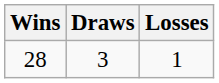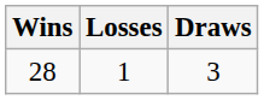 <table class="wikitable">
 <tr>
 <th>Wins</th>
+<th>Losses</th>
 <th>Draws</th>
-<th>Losses</th>
 </tr>
 <tr>
 <td align=center>28</td>
+<td align=center>1</td>
 <td align=center>3</td>
-<td align=center>1</td>
 </tr>
 </table>
